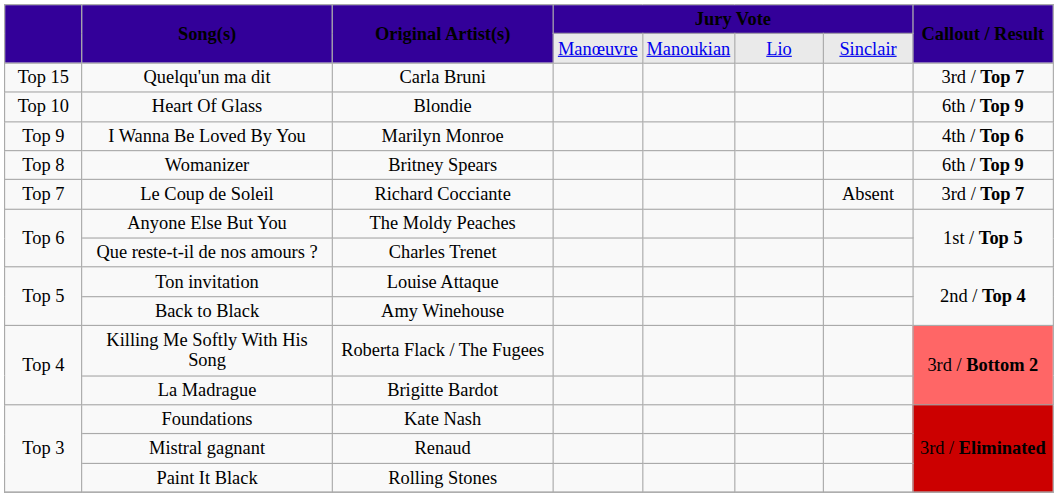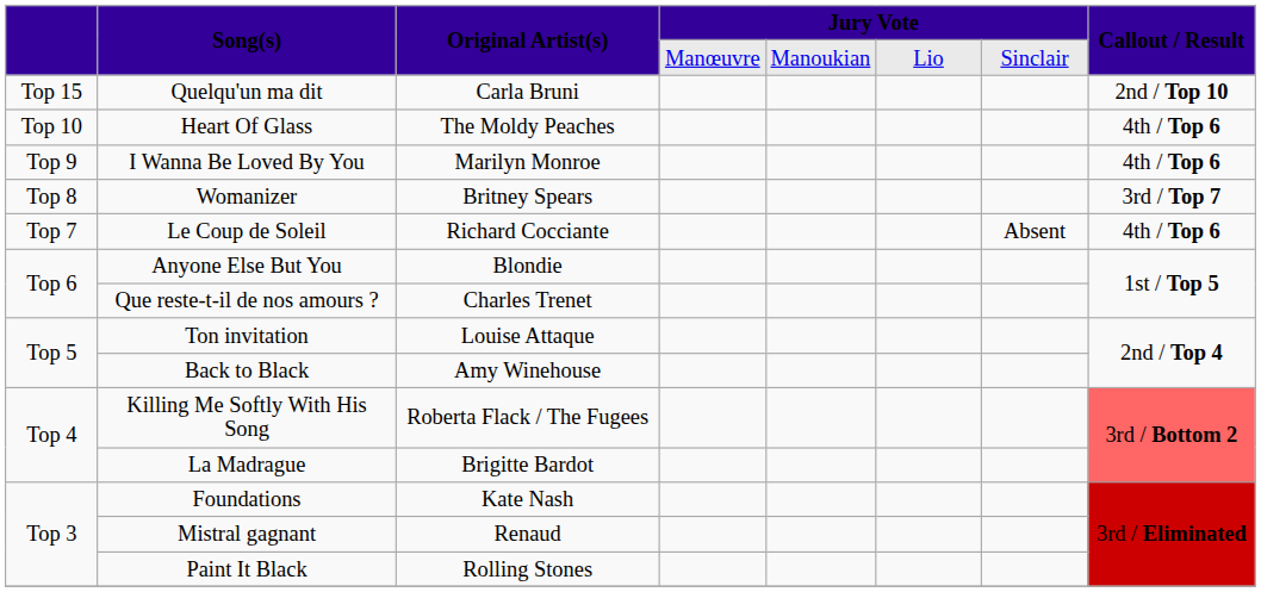 <table class = "wikitable" style="text-align:center">
 <tr>
 <th rowspan=2 width="60px" style="background:#330099; text-align:center;"><span></span></th>
 <th rowspan=2 width="210px" style="background:#330099; text-align:center;"><span>Song(s)</span></th>
 <th rowspan=2 width="185px" style="background:#330099; text-align:center;"><span>Original Artist(s)</span></th>
 <th colspan=4 style="background:#330099; text-align:center;"><span>Jury Vote</span></th>
 <th rowspan=2 width="115px" style="background:#330099; text-align:center;"><span>Callout / Result</span></th>
 </tr>
 <tr>
 <td width="70px" style="background:#EAEAEA; text-align:center;"><a href='#'><span>Manœuvre</span></a></td>
 <td width="70px" style="background:#EAEAEA; text-align:center;"><a href='#'><span>Manoukian</span></a></td>
 <td width="70px" style="background:#EAEAEA; text-align:center;"><a href='#'><span>Lio</span></a></td>
 <td width="70px" style="background:#EAEAEA; text-align:center;"><a href='#'><span>Sinclair</span></a></td>
 </tr>
 <tr>
 <td>Top 15</td>
 <td>Quelqu'un ma dit</td>
 <td>Carla Bruni</td>
 <td></td>
 <td></td>
 <td></td>
 <td></td>
-<td>3rd / <strong>Top 7</strong></td>
+<td>2nd / <strong>Top 10</strong></td>
 </tr>
 <tr>
 <td>Top 10</td>
 <td>Heart Of Glass</td>
-<td>Blondie</td>
+<td>The Moldy Peaches</td>
 <td></td>
 <td></td>
 <td></td>
 <td></td>
-<td>6th / <strong>Top 9</strong></td>
+<td>4th / <strong>Top 6</strong></td>
 </tr>
 <tr>
 <td>Top 9</td>
 <td>I Wanna Be Loved By You</td>
 <td>Marilyn Monroe</td>
 <td></td>
 <td></td>
 <td></td>
 <td></td>
 <td>4th / <strong>Top 6</strong></td>
 </tr>
 <tr>
 <td>Top 8</td>
 <td>Womanizer</td>
 <td>Britney Spears</td>
 <td></td>
 <td></td>
 <td></td>
 <td></td>
-<td>6th / <strong>Top 9</strong></td>
+<td>3rd / <strong>Top 7</strong></td>
 </tr>
 <tr>
 <td>Top 7</td>
 <td>Le Coup de Soleil</td>
 <td>Richard Cocciante</td>
 <td></td>
 <td></td>
 <td></td>
 <td>Absent</td>
-<td>3rd / <strong>Top 7</strong></td>
+<td>4th / <strong>Top 6</strong></td>
 </tr>
 <tr>
 <td rowspan=2>Top 6</td>
 <td>Anyone Else But You</td>
-<td>The Moldy Peaches</td>
+<td>Blondie</td>
 <td></td>
 <td></td>
 <td></td>
 <td></td>
 <td rowspan=2>1st / <strong>Top 5</strong></td>
 </tr>
 <tr>
 <td>Que reste-t-il de nos amours ?</td>
 <td>Charles Trenet</td>
 <td></td>
 <td></td>
 <td></td>
 <td></td>
 </tr>
 <tr>
 <td rowspan=2>Top 5</td>
 <td>Ton invitation</td>
 <td>Louise Attaque</td>
 <td></td>
 <td></td>
 <td></td>
 <td></td>
 <td rowspan=2>2nd / <strong>Top 4</strong></td>
 </tr>
 <tr>
 <td>Back to Black</td>
 <td>Amy Winehouse</td>
 <td></td>
 <td></td>
 <td></td>
 <td></td>
 </tr>
 <tr>
 <td rowspan=2>Top 4</td>
 <td>Killing Me Softly With His Song</td>
 <td>Roberta Flack / The Fugees</td>
 <td></td>
 <td></td>
 <td></td>
 <td></td>
 <td rowspan=2 bgcolor="#FF6666">3rd / <strong>Bottom 2</strong></td>
 </tr>
 <tr>
 <td>La Madrague</td>
 <td>Brigitte Bardot</td>
 <td></td>
 <td></td>
 <td></td>
 <td></td>
 </tr>
 <tr>
 <td rowspan=3>Top 3</td>
 <td>Foundations</td>
 <td>Kate Nash</td>
 <td></td>
 <td></td>
 <td></td>
 <td></td>
 <td rowspan=3 bgcolor="#CC0000">3rd / <strong>Eliminated</strong></td>
 </tr>
 <tr>
 <td>Mistral gagnant</td>
 <td>Renaud</td>
 <td></td>
 <td></td>
 <td></td>
 <td></td>
 </tr>
 <tr>
 <td>Paint It Black</td>
 <td>Rolling Stones</td>
 <td></td>
 <td></td>
 <td></td>
 <td></td>
 </tr>
 <tr>
 </tr>
 </table>
